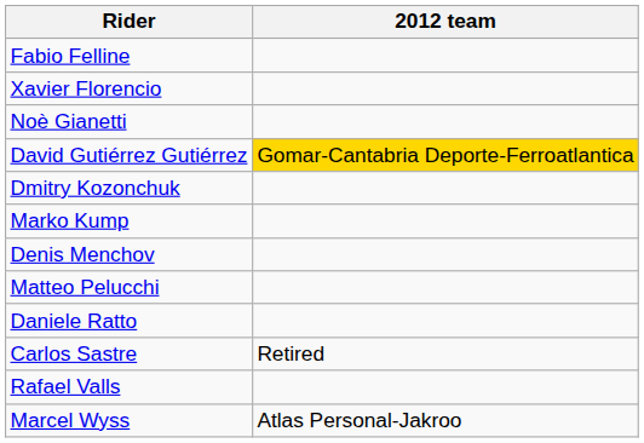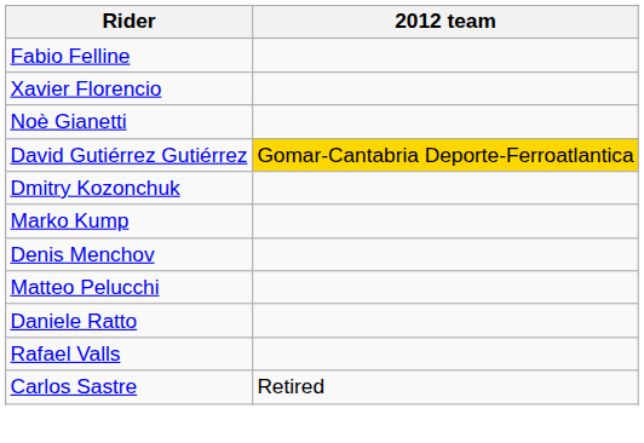 <table class="wikitable">
 <tr>
 <th>Rider</th>
 <th>2012 team</th>
 </tr>
 <tr>
 <td><a href='#'>Fabio Felline</a></td>
 <td></td>
 </tr>
 <tr>
 <td><a href='#'>Xavier Florencio</a></td>
 <td></td>
 </tr>
 <tr>
 <td><a href='#'>Noè Gianetti</a></td>
 <td></td>
 </tr>
 <tr>
 <td><a href='#'>David Gutiérrez Gutiérrez</a></td>
 <td style="background: gold;">Gomar-Cantabria Deporte-Ferroatlantica</td>
 </tr>
 <tr>
 <td><a href='#'>Dmitry Kozonchuk</a></td>
 <td></td>
 </tr>
 <tr>
 <td><a href='#'>Marko Kump</a></td>
 <td></td>
 </tr>
 <tr>
 <td><a href='#'>Denis Menchov</a></td>
 <td></td>
 </tr>
 <tr>
 <td><a href='#'>Matteo Pelucchi</a></td>
 <td></td>
 </tr>
 <tr>
 <td><a href='#'>Daniele Ratto</a></td>
 <td></td>
 </tr>
 <tr>
-<td><a href='#'>Carlos Sastre</a></td>
-<td>Retired</td>
-</tr>
-<tr>
 <td><a href='#'>Rafael Valls</a></td>
 <td></td>
 </tr>
 <tr>
-<td><a href='#'>Marcel Wyss</a></td>
-<td>Atlas Personal-Jakroo</td>
+<td><a href='#'>Carlos Sastre</a></td>
+<td>Retired</td>
 </tr>
 </table>
